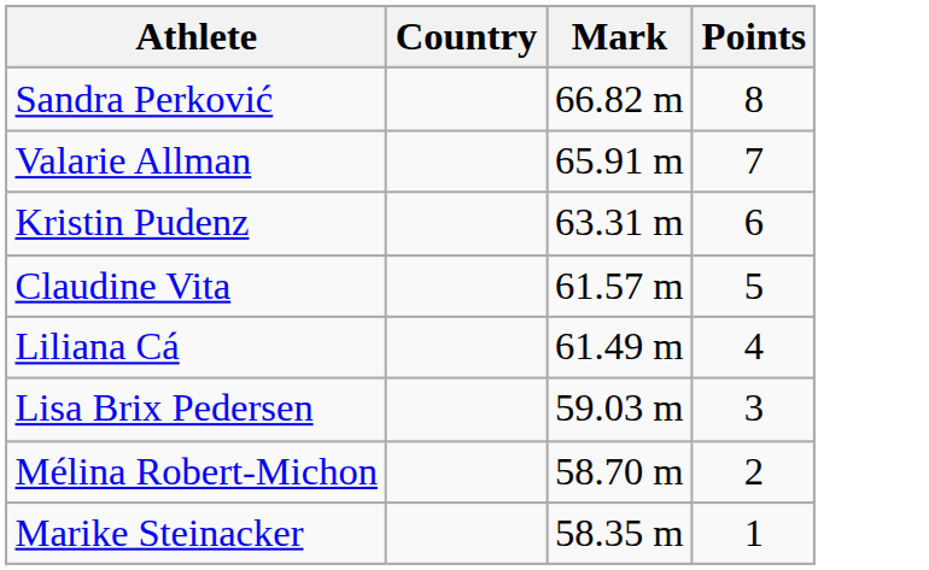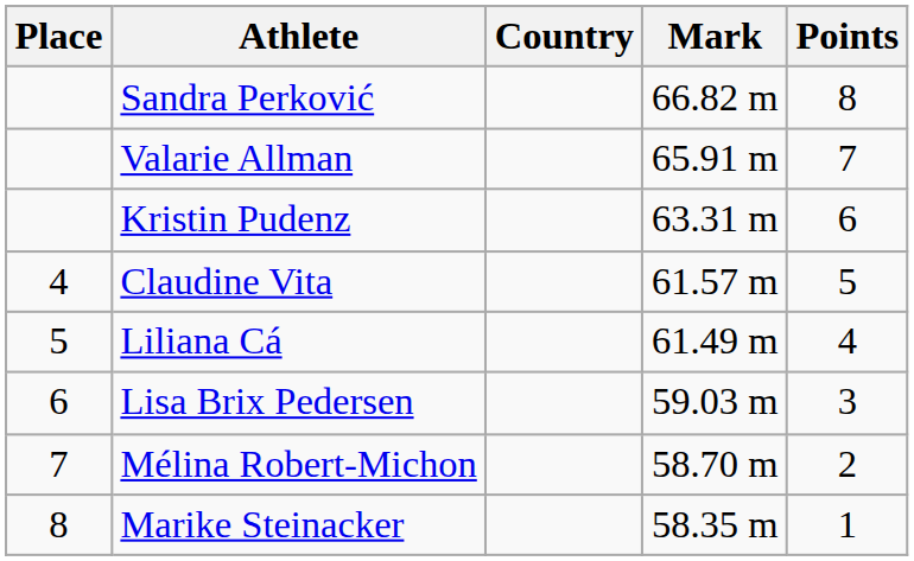 <table class="wikitable">
 <tr>
+<th>Place</th>
 <th>Athlete</th>
 <th>Country</th>
 <th>Mark</th>
 <th>Points</th>
 </tr>
 <tr>
+<td align=center></td>
 <td><a href='#'>Sandra Perković</a></td>
 <td></td>
 <td>66.82 m</td>
 <td align=center>8</td>
 </tr>
 <tr>
+<td align=center></td>
 <td><a href='#'>Valarie Allman</a></td>
 <td></td>
 <td>65.91 m</td>
 <td align=center>7</td>
 </tr>
 <tr>
+<td align=center></td>
 <td><a href='#'>Kristin Pudenz</a></td>
 <td></td>
 <td>63.31 m</td>
 <td align=center>6</td>
 </tr>
 <tr>
+<td align=center>4</td>
 <td><a href='#'>Claudine Vita</a></td>
 <td></td>
 <td>61.57 m</td>
 <td align=center>5</td>
 </tr>
 <tr>
+<td align=center>5</td>
 <td><a href='#'>Liliana Cá</a></td>
 <td></td>
 <td>61.49 m</td>
 <td align=center>4</td>
 </tr>
 <tr>
+<td align=center>6</td>
 <td><a href='#'>Lisa Brix Pedersen</a></td>
 <td></td>
 <td>59.03 m</td>
 <td align=center>3</td>
 </tr>
 <tr>
+<td align=center>7</td>
 <td><a href='#'>Mélina Robert-Michon</a></td>
 <td></td>
 <td>58.70 m</td>
 <td align=center>2</td>
 </tr>
 <tr>
+<td align=center>8</td>
 <td><a href='#'>Marike Steinacker</a></td>
 <td></td>
 <td>58.35 m</td>
 <td align=center>1</td>
 </tr>
 </table>
